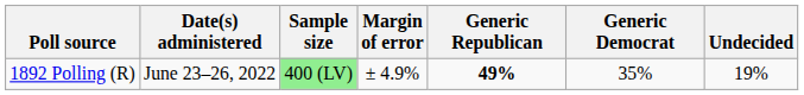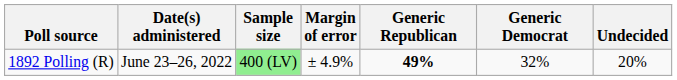 <table class="wikitable" style="font-size:90%;text-align:center;">
 <tr valign=bottom>
 <th>Poll source</th>
 <th>Date(s)<br>administered</th>
 <th>Sample<br>size</th>
 <th>Margin<br>of error</th>
 <th style="width:100px;">Generic<br>Republican</th>
 <th style="width:100px;">Generic<br>Democrat</th>
 <th>Undecided</th>
 </tr>
 <tr>
 <td style="text-align:left;"><a href='#'>1892 Polling</a> (R)</td>
 <td>June 23–26, 2022</td>
 <td style="background: lightgreen;">400 (LV)</td>
 <td>± 4.9%</td>
 <td><strong>49%</strong></td>
-<td>35%</td>
-<td>19%</td>
+<td>32%</td>
+<td>20%</td>
 </tr>
 </table>
